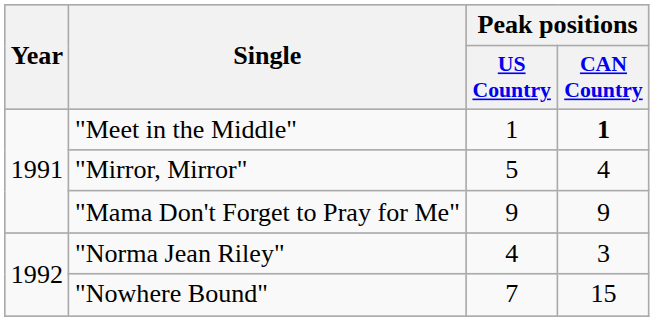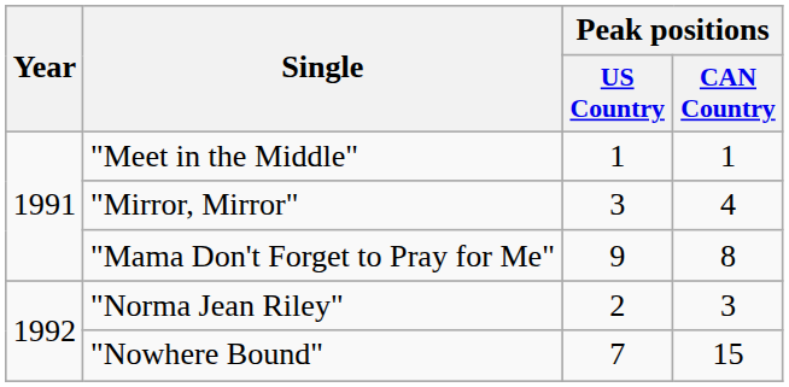 <table class="wikitable" style="text-align:center;">
 <tr>
 <th rowspan="2">Year</th>
 <th rowspan="2">Single</th>
 <th colspan="2">Peak positions</th>
 </tr>
 <tr style="font-size:smaller;">
 <th width="50"><a href='#'>US Country</a></th>
 <th width="50"><a href='#'>CAN Country</a></th>
 </tr>
 <tr>
 <td rowspan="3">1991</td>
 <td align="left">"Meet in the Middle"</td>
 <td>1</td>
-<td><strong>1</strong></td>
+<td>1</td>
 </tr>
 <tr>
 <td align="left">"Mirror, Mirror"</td>
-<td>5</td>
+<td>3</td>
 <td>4</td>
 </tr>
 <tr>
 <td align="left">"Mama Don't Forget to Pray for Me"</td>
 <td>9</td>
-<td>9</td>
+<td>8</td>
 </tr>
 <tr>
 <td rowspan="2">1992</td>
 <td align="left">"Norma Jean Riley"</td>
-<td>4</td>
+<td>2</td>
 <td>3</td>
 </tr>
 <tr>
 <td align="left">"Nowhere Bound"</td>
 <td>7</td>
 <td>15</td>
 </tr>
 </table>
